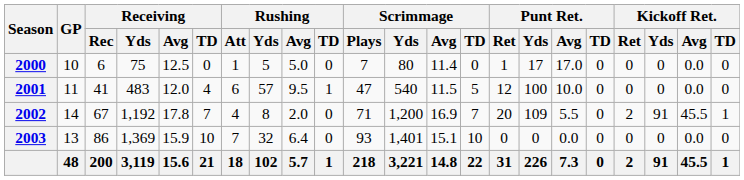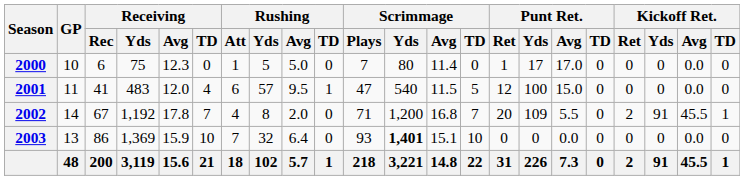 <table class="wikitable" style="text-align: center;">
 <tr>
 <th rowspan="2">Season</th>
 <th rowspan="2">GP</th>
 <th colspan="4">Receiving</th>
 <th colspan="4">Rushing</th>
 <th colspan="4">Scrimmage</th>
 <th colspan="4">Punt Ret.</th>
 <th colspan="4">Kickoff Ret.</th>
 </tr>
 <tr>
 <th>Rec</th>
 <th>Yds</th>
 <th>Avg</th>
 <th>TD</th>
 <th>Att</th>
 <th>Yds</th>
 <th>Avg</th>
 <th>TD</th>
 <th>Plays</th>
 <th>Yds</th>
 <th>Avg</th>
 <th>TD</th>
 <th>Ret</th>
 <th>Yds</th>
 <th>Avg</th>
 <th>TD</th>
 <th>Ret</th>
 <th>Yds</th>
 <th>Avg</th>
 <th>TD</th>
 </tr>
 <tr>
 <th><a href='#'>2000</a></th>
 <td>10</td>
 <td>6</td>
 <td>75</td>
-<td>12.5</td>
+<td>12.3</td>
 <td>0</td>
 <td>1</td>
 <td>5</td>
 <td>5.0</td>
 <td>0</td>
 <td>7</td>
 <td>80</td>
 <td>11.4</td>
 <td>0</td>
 <td>1</td>
 <td>17</td>
 <td>17.0</td>
 <td>0</td>
 <td>0</td>
 <td>0</td>
 <td>0.0</td>
 <td>0</td>
 </tr>
 <tr>
 <th><a href='#'>2001</a></th>
 <td>11</td>
 <td>41</td>
 <td>483</td>
 <td>12.0</td>
 <td>4</td>
 <td>6</td>
 <td>57</td>
 <td>9.5</td>
 <td>1</td>
 <td>47</td>
 <td>540</td>
 <td>11.5</td>
 <td>5</td>
 <td>12</td>
 <td>100</td>
-<td>10.0</td>
+<td>15.0</td>
 <td>0</td>
 <td>0</td>
 <td>0</td>
 <td>0.0</td>
 <td>0</td>
 </tr>
 <tr>
 <th><a href='#'>2002</a></th>
 <td>14</td>
 <td>67</td>
 <td>1,192</td>
 <td>17.8</td>
 <td>7</td>
 <td>4</td>
 <td>8</td>
 <td>2.0</td>
 <td>0</td>
 <td>71</td>
 <td>1,200</td>
-<td>16.9</td>
+<td>16.8</td>
 <td>7</td>
 <td>20</td>
 <td>109</td>
 <td>5.5</td>
 <td>0</td>
 <td>2</td>
 <td>91</td>
 <td>45.5</td>
 <td>1</td>
 </tr>
 <tr>
 <th><a href='#'>2003</a></th>
 <td>13</td>
 <td>86</td>
 <td>1,369</td>
 <td>15.9</td>
 <td>10</td>
 <td>7</td>
 <td>32</td>
 <td>6.4</td>
 <td>0</td>
 <td>93</td>
-<td>1,401</td>
+<td><strong>1,401</strong></td>
 <td>15.1</td>
 <td>10</td>
 <td>0</td>
 <td>0</td>
 <td>0.0</td>
 <td>0</td>
 <td>0</td>
 <td>0</td>
 <td>0.0</td>
 <td>0</td>
 </tr>
 <tr>
 <th></th>
 <th>48</th>
 <th>200</th>
 <th>3,119</th>
 <th>15.6</th>
 <th>21</th>
 <th>18</th>
 <th>102</th>
 <th>5.7</th>
 <th>1</th>
 <th>218</th>
 <th>3,221</th>
 <th>14.8</th>
 <th>22</th>
 <th>31</th>
 <th>226</th>
 <th>7.3</th>
 <th>0</th>
 <th>2</th>
 <th>91</th>
 <th>45.5</th>
 <th>1</th>
 </tr>
 </table>
